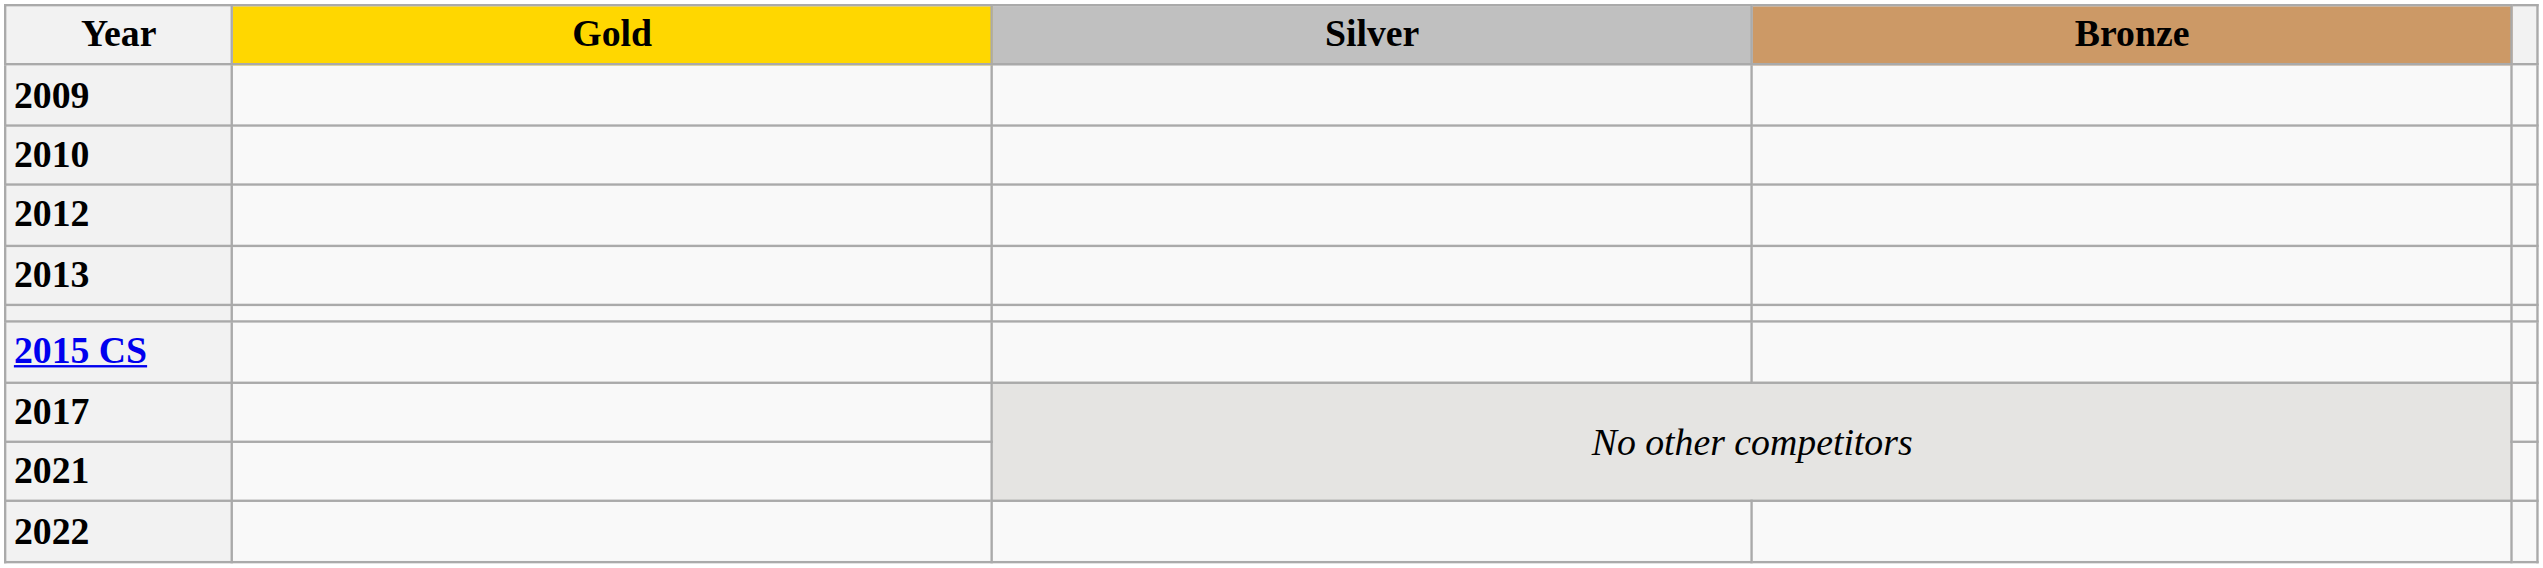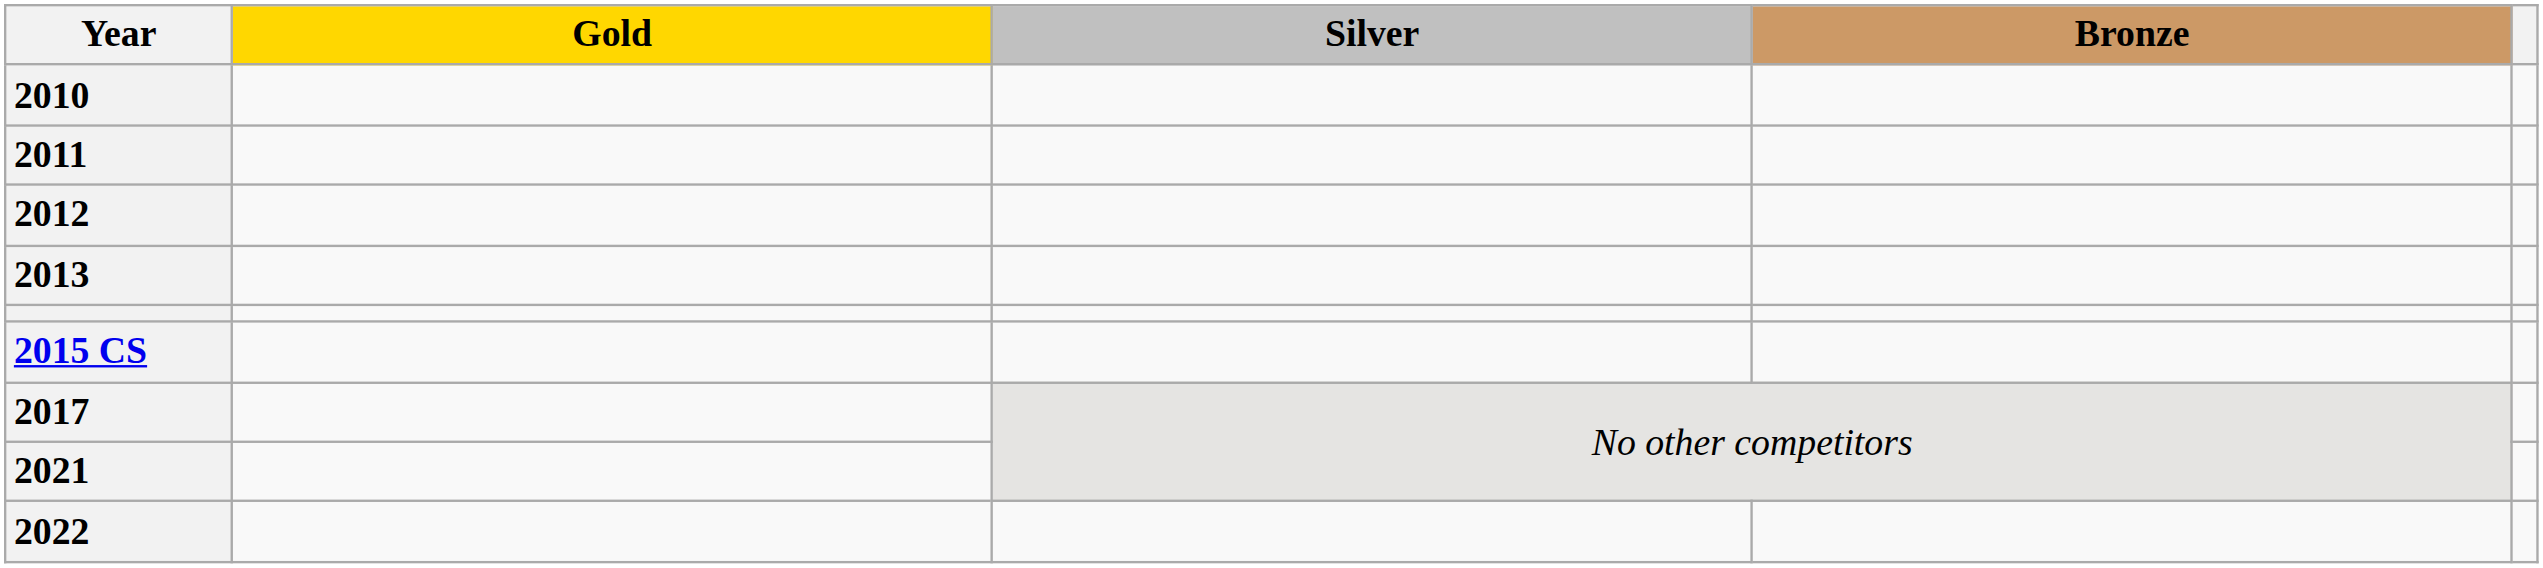 <table class="wikitable unsortable" style="text-align:left; width:85%">
 <tr>
 <th scope="col" style="text-align:center">Year</th>
 <td scope="col" style="text-align:center; width:30%; background:gold"><strong>Gold</strong></td>
 <td scope="col" style="text-align:center; width:30%; background:silver"><strong>Silver</strong></td>
 <td scope="col" style="text-align:center; width:30%; background:#c96"><strong>Bronze</strong></td>
 <th scope="col" style="text-align:center"></th>
 </tr>
 <tr>
-<th scope="row" style="text-align:left">2009</th>
+<th scope="row" style="text-align:left">2010</th>
 <td></td>
 <td></td>
 <td></td>
 <td></td>
 </tr>
 <tr>
-<th scope="row" style="text-align:left">2010</th>
+<th scope="row" style="text-align:left">2011</th>
 <td></td>
 <td></td>
 <td></td>
 <td></td>
 </tr>
 <tr>
 <th scope="row" style="text-align:left">2012</th>
 <td></td>
 <td></td>
 <td></td>
 <td></td>
 </tr>
 <tr>
 <th scope="row" style="text-align:left">2013</th>
 <td></td>
 <td></td>
 <td></td>
 <td></td>
 </tr>
 <tr>
 <th scope="row" style="text-align:left"></th>
 <td></td>
 <td></td>
 <td></td>
 <td></td>
 </tr>
 <tr>
 <th scope="row" style="text-align:left"><a href='#'>2015 CS</a></th>
 <td></td>
 <td></td>
 <td></td>
 <td></td>
 </tr>
 <tr>
 <th scope="row" style="text-align:left">2017</th>
 <td></td>
 <td colspan="2" rowspan="2" style="text-align:center" bgcolor="e5e4e2"><em>No other competitors</em></td>
 <td></td>
 </tr>
 <tr>
 <th scope="row" style="text-align:left">2021</th>
 <td></td>
 <td></td>
 </tr>
 <tr>
 <th scope="row" style="text-align:left">2022</th>
 <td></td>
 <td></td>
 <td></td>
 </tr>
 </table>
